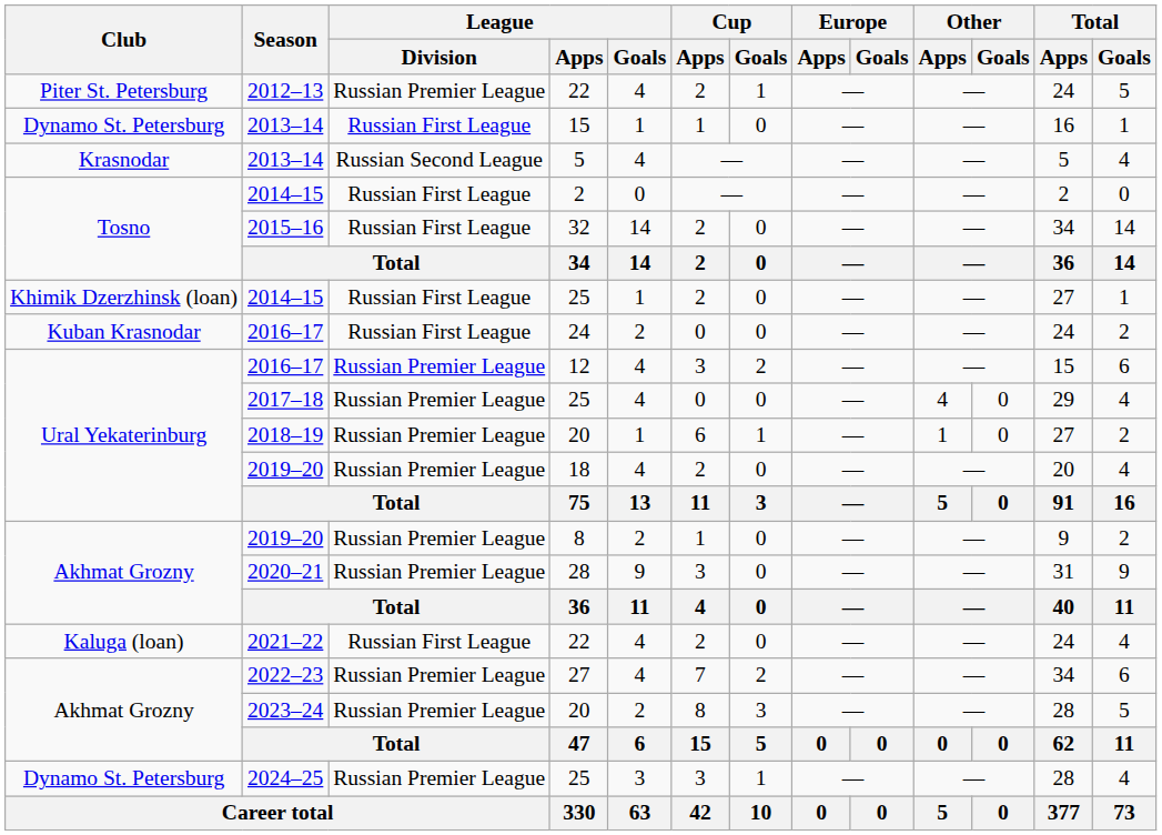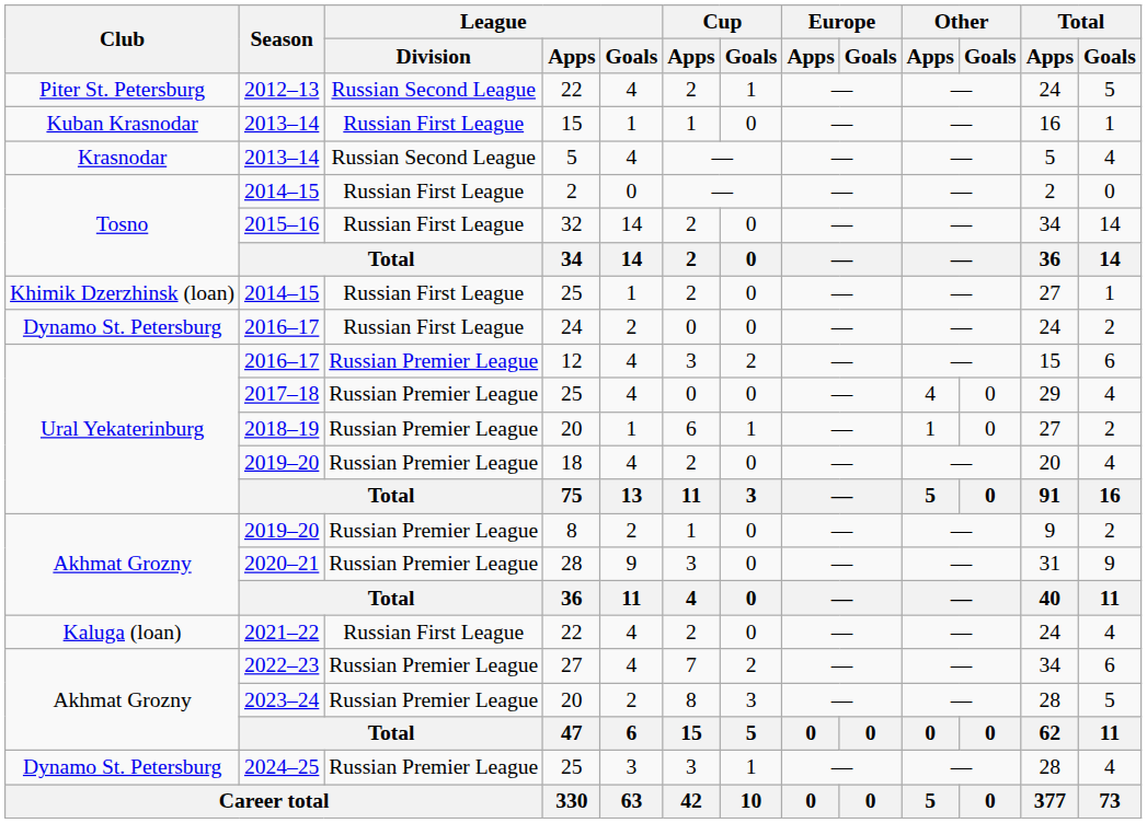 <table class="wikitable" style="text-align: center;">
 <tr>
 <th rowspan="2">Club</th>
 <th rowspan="2">Season</th>
 <th colspan="3">League</th>
 <th colspan="2">Cup</th>
 <th colspan="2">Europe</th>
 <th colspan="2">Other</th>
 <th colspan="2">Total</th>
 </tr>
 <tr>
 <th>Division</th>
 <th>Apps</th>
 <th>Goals</th>
 <th>Apps</th>
 <th>Goals</th>
 <th>Apps</th>
 <th>Goals</th>
 <th>Apps</th>
 <th>Goals</th>
 <th>Apps</th>
 <th>Goals</th>
 </tr>
 <tr>
 <td><a href='#'>Piter St. Petersburg</a></td>
 <td><a href='#'>2012–13</a></td>
-<td>Russian Premier League</td>
+<td><a href='#'>Russian Second League</a></td>
 <td>22</td>
 <td>4</td>
 <td>2</td>
 <td>1</td>
 <td colspan="2">—</td>
 <td colspan="2">—</td>
 <td>24</td>
 <td>5</td>
 </tr>
 <tr>
-<td><a href='#'>Dynamo St. Petersburg</a></td>
+<td><a href='#'>Kuban Krasnodar</a></td>
 <td><a href='#'>2013–14</a></td>
 <td><a href='#'>Russian First League</a></td>
 <td>15</td>
 <td>1</td>
 <td>1</td>
 <td>0</td>
 <td colspan="2">—</td>
 <td colspan="2">—</td>
 <td>16</td>
 <td>1</td>
 </tr>
 <tr>
 <td><a href='#'>Krasnodar</a></td>
 <td><a href='#'>2013–14</a></td>
 <td>Russian Second League</td>
 <td>5</td>
 <td>4</td>
 <td colspan="2">—</td>
 <td colspan="2">—</td>
 <td colspan="2">—</td>
 <td>5</td>
 <td>4</td>
 </tr>
 <tr>
 <td rowspan="3"><a href='#'>Tosno</a></td>
 <td><a href='#'>2014–15</a></td>
 <td>Russian First League</td>
 <td>2</td>
 <td>0</td>
 <td colspan="2">—</td>
 <td colspan="2">—</td>
 <td colspan="2">—</td>
 <td>2</td>
 <td>0</td>
 </tr>
 <tr>
 <td><a href='#'>2015–16</a></td>
 <td>Russian First League</td>
 <td>32</td>
 <td>14</td>
 <td>2</td>
 <td>0</td>
 <td colspan="2">—</td>
 <td colspan="2">—</td>
 <td>34</td>
 <td>14</td>
 </tr>
 <tr>
 <th colspan=2>Total</th>
 <th>34</th>
 <th>14</th>
 <th>2</th>
 <th>0</th>
 <th colspan="2">—</th>
 <th colspan="2">—</th>
 <th>36</th>
 <th>14</th>
 </tr>
 <tr>
 <td><a href='#'>Khimik Dzerzhinsk</a> (loan)</td>
 <td><a href='#'>2014–15</a></td>
 <td>Russian First League</td>
 <td>25</td>
 <td>1</td>
 <td>2</td>
 <td>0</td>
 <td colspan="2">—</td>
 <td colspan="2">—</td>
 <td>27</td>
 <td>1</td>
 </tr>
 <tr>
-<td><a href='#'>Kuban Krasnodar</a></td>
+<td><a href='#'>Dynamo St. Petersburg</a></td>
 <td><a href='#'>2016–17</a></td>
 <td>Russian First League</td>
 <td>24</td>
 <td>2</td>
 <td>0</td>
 <td>0</td>
 <td colspan="2">—</td>
 <td colspan="2">—</td>
 <td>24</td>
 <td>2</td>
 </tr>
 <tr>
 <td rowspan=5><a href='#'>Ural Yekaterinburg</a></td>
 <td><a href='#'>2016–17</a></td>
 <td><a href='#'>Russian Premier League</a></td>
 <td>12</td>
 <td>4</td>
 <td>3</td>
 <td>2</td>
 <td colspan="2">—</td>
 <td colspan="2">—</td>
 <td>15</td>
 <td>6</td>
 </tr>
 <tr>
 <td><a href='#'>2017–18</a></td>
 <td>Russian Premier League</td>
 <td>25</td>
 <td>4</td>
 <td>0</td>
 <td>0</td>
 <td colspan="2">—</td>
 <td>4</td>
 <td>0</td>
 <td>29</td>
 <td>4</td>
 </tr>
 <tr>
 <td><a href='#'>2018–19</a></td>
 <td>Russian Premier League</td>
 <td>20</td>
 <td>1</td>
 <td>6</td>
 <td>1</td>
 <td colspan="2">—</td>
 <td>1</td>
 <td>0</td>
 <td>27</td>
 <td>2</td>
 </tr>
 <tr>
 <td><a href='#'>2019–20</a></td>
 <td>Russian Premier League</td>
 <td>18</td>
 <td>4</td>
 <td>2</td>
 <td>0</td>
 <td colspan="2">—</td>
 <td colspan="2">—</td>
 <td>20</td>
 <td>4</td>
 </tr>
 <tr>
 <th colspan="2">Total</th>
 <th>75</th>
 <th>13</th>
 <th>11</th>
 <th>3</th>
 <th colspan="2">—</th>
 <th>5</th>
 <th>0</th>
 <th>91</th>
 <th>16</th>
 </tr>
 <tr>
 <td rowspan="3"><a href='#'>Akhmat Grozny</a></td>
 <td><a href='#'>2019–20</a></td>
 <td>Russian Premier League</td>
 <td>8</td>
 <td>2</td>
 <td>1</td>
 <td>0</td>
 <td colspan="2">—</td>
 <td colspan="2">—</td>
 <td>9</td>
 <td>2</td>
 </tr>
 <tr>
 <td><a href='#'>2020–21</a></td>
 <td>Russian Premier League</td>
 <td>28</td>
 <td>9</td>
 <td>3</td>
 <td>0</td>
 <td colspan="2">—</td>
 <td colspan="2">—</td>
 <td>31</td>
 <td>9</td>
 </tr>
 <tr>
 <th colspan=2>Total</th>
 <th>36</th>
 <th>11</th>
 <th>4</th>
 <th>0</th>
 <th colspan="2">—</th>
 <th colspan="2">—</th>
 <th>40</th>
 <th>11</th>
 </tr>
 <tr>
 <td><a href='#'>Kaluga</a> (loan)</td>
 <td><a href='#'>2021–22</a></td>
 <td>Russian First League</td>
 <td>22</td>
 <td>4</td>
 <td>2</td>
 <td>0</td>
 <td colspan="2">—</td>
 <td colspan="2">—</td>
 <td>24</td>
 <td>4</td>
 </tr>
 <tr>
 <td rowspan="3">Akhmat Grozny</td>
 <td><a href='#'>2022–23</a></td>
 <td>Russian Premier League</td>
 <td>27</td>
 <td>4</td>
 <td>7</td>
 <td>2</td>
 <td colspan="2">—</td>
 <td colspan="2">—</td>
 <td>34</td>
 <td>6</td>
 </tr>
 <tr>
 <td><a href='#'>2023–24</a></td>
 <td>Russian Premier League</td>
 <td>20</td>
 <td>2</td>
 <td>8</td>
 <td>3</td>
 <td colspan="2">—</td>
 <td colspan="2">—</td>
 <td>28</td>
 <td>5</td>
 </tr>
 <tr>
 <th colspan="2">Total</th>
 <th>47</th>
 <th>6</th>
 <th>15</th>
 <th>5</th>
 <th>0</th>
 <th>0</th>
 <th>0</th>
 <th>0</th>
 <th>62</th>
 <th>11</th>
 </tr>
 <tr>
 <td><a href='#'>Dynamo St. Petersburg</a></td>
 <td><a href='#'>2024–25</a></td>
 <td>Russian Premier League</td>
 <td>25</td>
 <td>3</td>
 <td>3</td>
 <td>1</td>
 <td colspan="2">—</td>
 <td colspan="2">—</td>
 <td>28</td>
 <td>4</td>
 </tr>
 <tr>
 <th colspan="3">Career total</th>
 <th>330</th>
 <th>63</th>
 <th>42</th>
 <th>10</th>
 <th>0</th>
 <th>0</th>
 <th>5</th>
 <th>0</th>
 <th>377</th>
 <th>73</th>
 </tr>
 </table>
